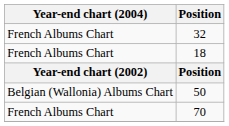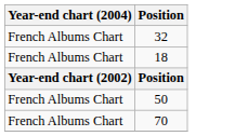 <table class="wikitable sortable">
 <tr>
 <th>Year-end chart (2004)</th>
 <th>Position</th>
 </tr>
 <tr>
 <td>French Albums Chart</td>
 <td align="center">32</td>
 </tr>
 <tr>
 <td>French Albums Chart</td>
 <td align="center">18</td>
 </tr>
 <tr>
 <th>Year-end chart (2002)</th>
 <th>Position</th>
 </tr>
 <tr>
-<td>Belgian (Wallonia) Albums Chart</td>
+<td>French Albums Chart</td>
 <td align="center">50</td>
 </tr>
 <tr>
 <td>French Albums Chart</td>
 <td align="center">70</td>
 </tr>
 <tr>
 </tr>
 </table>
